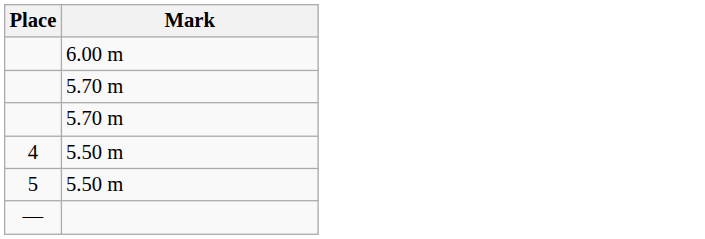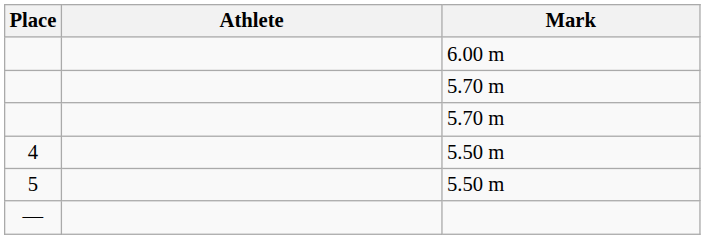 <table class=wikitable>
 <tr>
 <th>Place</th>
+<th style="width:18em">Athlete</th>
 <th style="width:12em">Mark</th>
 </tr>
 <tr>
 <td align=center></td>
+<td></td>
 <td>6.00 m </td>
 </tr>
 <tr>
 <td align=center></td>
+<td></td>
 <td>5.70 m</td>
 </tr>
 <tr>
 <td align=center></td>
+<td></td>
 <td>5.70 m</td>
 </tr>
 <tr>
 <td align=center>4</td>
+<td></td>
 <td>5.50 m</td>
 </tr>
 <tr>
 <td align=center>5</td>
+<td></td>
 <td>5.50 m</td>
 </tr>
 <tr>
 <td align=center data-sort-value=6>—</td>
 <td></td>
+<td></td>
 </tr>
 </table>
